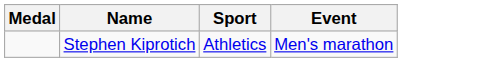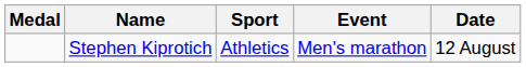 <table class="wikitable sortable" style="font-size: 95%;">
 <tr>
 <th>Medal</th>
 <th>Name</th>
 <th>Sport</th>
 <th>Event</th>
+<th>Date</th>
 </tr>
 <tr>
 <td></td>
 <td><a href='#'>Stephen Kiprotich</a></td>
 <td><a href='#'>Athletics</a></td>
 <td><a href='#'>Men's marathon</a></td>
+<td>12 August</td>
 </tr>
 </table>
